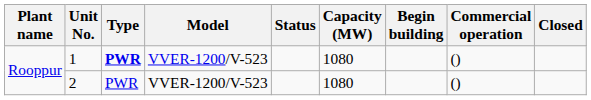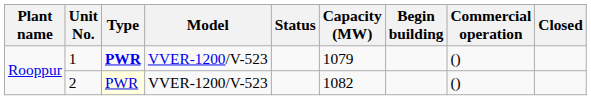 <table class="wikitable sortable mw-datatable">
 <tr>
 <th>Plant<br>name</th>
 <th>Unit<br>No.</th>
 <th>Type</th>
 <th>Model</th>
 <th>Status</th>
 <th>Capacity<br>(MW)</th>
 <th>Begin<br>building</th>
 <th>Commercial<br>operation</th>
 <th>Closed</th>
 </tr>
 <tr>
 <td rowspan=2><a href='#'>Rooppur</a></td>
 <td>1</td>
 <td><strong><a href='#'>PWR</a></strong></td>
 <td><a href='#'>VVER-1200</a>/V-523</td>
 <td></td>
-<td>1080</td>
+<td>1079</td>
 <td></td>
 <td>()</td>
 <td></td>
 </tr>
 <tr>
 <td>2</td>
-<td><a href='#'>PWR</a></td>
+<td style="background: lightyellow;"><a href='#'>PWR</a></td>
 <td>VVER-1200/V-523</td>
 <td></td>
-<td>1080</td>
+<td>1082</td>
 <td></td>
 <td>()</td>
 <td></td>
 </tr>
 </table>
